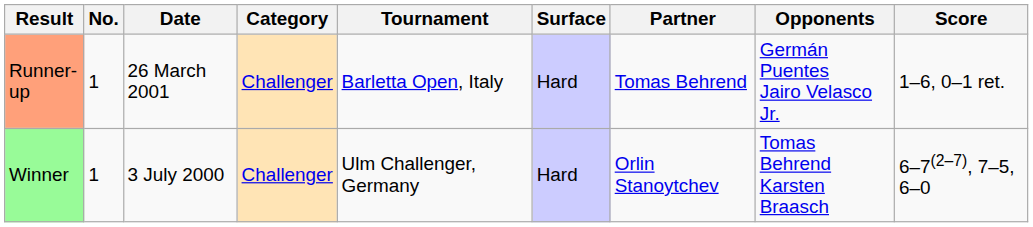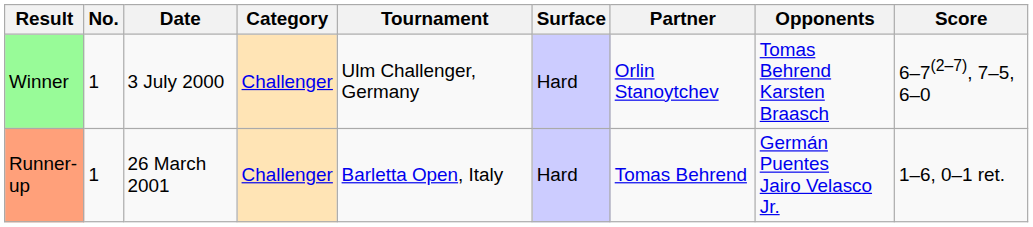 <table class="sortable wikitable">
 <tr>
 <th scope="col" width=60>Result</th>
 <th scope="col" class="unsortable">No.</th>
 <th scope="col">Date</th>
 <th scope="col" class="unsortable">Category</th>
 <th scope="col">Tournament</th>
 <th scope="col" class="unsortable">Surface</th>
 <th scope="col">Partner</th>
 <th scope="col">Opponents</th>
 <th scope="col" class="unsortable">Score</th>
 </tr>
 <tr>
+<td bgcolor=98FB98>Winner</td>
+<td>1</td>
+<td>3 July 2000</td>
+<td style=background:#FFE4B5><a href='#'>Challenger</a></td>
+<td>Ulm Challenger, Germany</td>
+<td bgcolor=CCCCFF>Hard</td>
+<td> <a href='#'>Orlin Stanoytchev</a></td>
+<td> <a href='#'>Tomas Behrend</a><br> <a href='#'>Karsten Braasch</a></td>
+<td>6–7<sup>(2–7)</sup>, 7–5, 6–0</td>
+</tr>
+<tr>
 <td bgcolor=FFA07A>Runner-up</td>
 <td>1</td>
 <td>26 March 2001</td>
 <td style=background:#FFE4B5><a href='#'>Challenger</a></td>
 <td><a href='#'>Barletta Open</a>, Italy</td>
 <td bgcolor=CCCCFF>Hard</td>
 <td> <a href='#'>Tomas Behrend</a></td>
 <td> <a href='#'>Germán Puentes</a><br> <a href='#'>Jairo Velasco Jr.</a></td>
 <td>1–6, 0–1 ret.</td>
 </tr>
-<tr>
-<td bgcolor=98FB98>Winner</td>
-<td>1</td>
-<td>3 July 2000</td>
-<td style=background:#FFE4B5><a href='#'>Challenger</a></td>
-<td>Ulm Challenger, Germany</td>
-<td bgcolor=CCCCFF>Hard</td>
-<td> <a href='#'>Orlin Stanoytchev</a></td>
-<td> <a href='#'>Tomas Behrend</a><br> <a href='#'>Karsten Braasch</a></td>
-<td>6–7<sup>(2–7)</sup>, 7–5, 6–0</td>
-</tr>
 </table>
